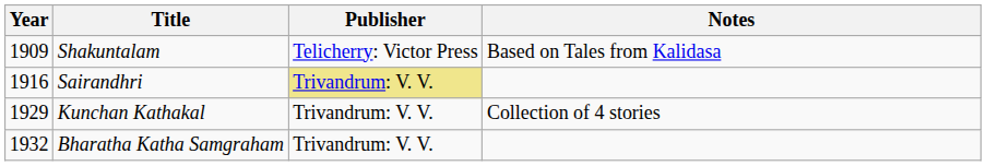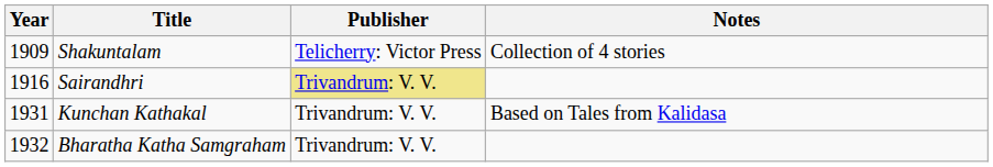 <table class="wikitable">
 <tr>
 <th>Year</th>
 <th>Title</th>
 <th>Publisher</th>
 <th ! style=width:25em>Notes</th>
 </tr>
 <tr>
 <td>1909</td>
 <td><em>Shakuntalam</em></td>
 <td><a href='#'>Telicherry</a>: Victor Press</td>
-<td>Based on Tales from <a href='#'>Kalidasa</a></td>
+<td>Collection of 4 stories</td>
 </tr>
 <tr>
 <td>1916</td>
 <td><em>Sairandhri</em></td>
 <td style="background: khaki;"><a href='#'>Trivandrum</a>: V. V.</td>
 <td></td>
 </tr>
 <tr>
-<td>1929</td>
+<td>1931</td>
 <td><em>Kunchan Kathakal</em></td>
 <td>Trivandrum: V. V.</td>
-<td>Collection of 4 stories</td>
+<td>Based on Tales from <a href='#'>Kalidasa</a></td>
 </tr>
 <tr>
 <td>1932</td>
 <td><em>Bharatha Katha Samgraham</em></td>
 <td>Trivandrum: V. V.</td>
 <td></td>
 </tr>
 </table>
